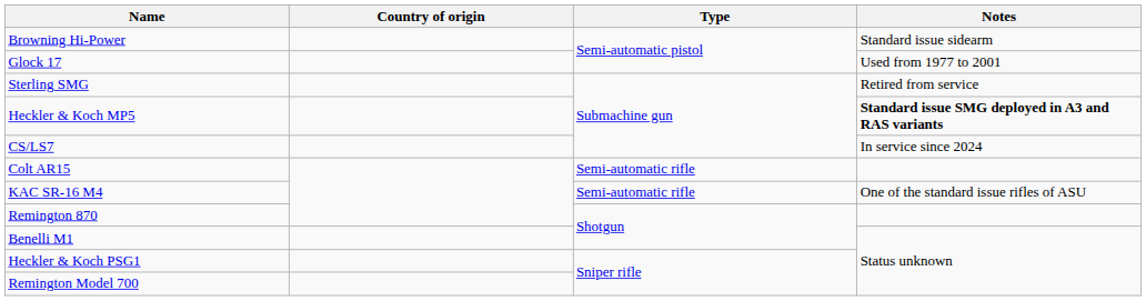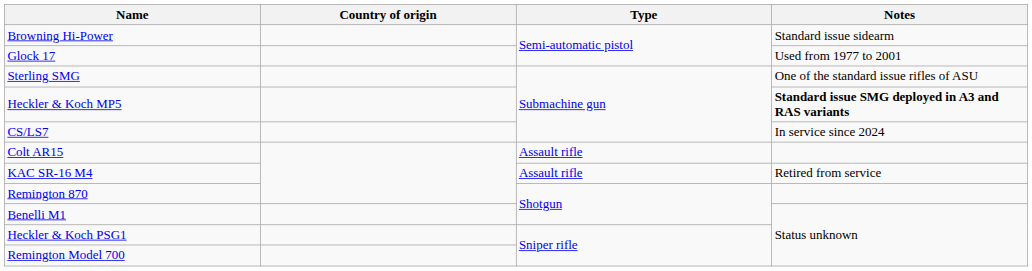 <table class="wikitable" width="100%" border="0">
 <tr>
 <th width="25%">Name</th>
 <th width="25%">Country of origin</th>
 <th width="25%">Type</th>
 <th>Notes</th>
 </tr>
 <tr>
 <td><a href='#'>Browning Hi-Power</a></td>
 <td></td>
 <td rowspan="2"><a href='#'>Semi-automatic pistol</a></td>
 <td>Standard issue sidearm</td>
 </tr>
 <tr>
 <td><a href='#'>Glock 17</a></td>
 <td></td>
 <td>Used from 1977 to 2001</td>
 </tr>
 <tr>
 <td><a href='#'>Sterling SMG</a></td>
 <td></td>
 <td rowspan="3"><a href='#'>Submachine gun</a></td>
-<td>Retired from service</td>
+<td>One of the standard issue rifles of ASU</td>
 </tr>
 <tr>
 <td><a href='#'>Heckler & Koch MP5</a></td>
 <td></td>
 <td><strong>Standard issue SMG deployed in A3 and RAS variants</strong></td>
 </tr>
 <tr>
 <td><a href='#'>CS/LS7</a></td>
 <td></td>
 <td>In service since 2024</td>
 </tr>
 <tr>
 <td><a href='#'>Colt AR15</a></td>
 <td rowspan="3"></td>
-<td><a href='#'>Semi-automatic rifle</a></td>
+<td><a href='#'>Assault rifle</a></td>
 <td></td>
 </tr>
 <tr>
 <td><a href='#'>KAC SR-16 M4</a></td>
-<td><a href='#'>Semi-automatic rifle</a></td>
-<td>One of the standard issue rifles of ASU</td>
+<td><a href='#'>Assault rifle</a></td>
+<td>Retired from service</td>
 </tr>
 <tr>
 <td><a href='#'>Remington 870</a></td>
 <td rowspan="2"><a href='#'>Shotgun</a></td>
 <td></td>
 </tr>
 <tr>
 <td><a href='#'>Benelli M1</a></td>
 <td></td>
 <td rowspan="3">Status unknown</td>
 </tr>
 <tr>
 <td><a href='#'>Heckler & Koch PSG1</a></td>
 <td></td>
 <td rowspan="2"><a href='#'>Sniper rifle</a></td>
 </tr>
 <tr>
 <td><a href='#'>Remington Model 700</a></td>
 <td></td>
 </tr>
 </table>
